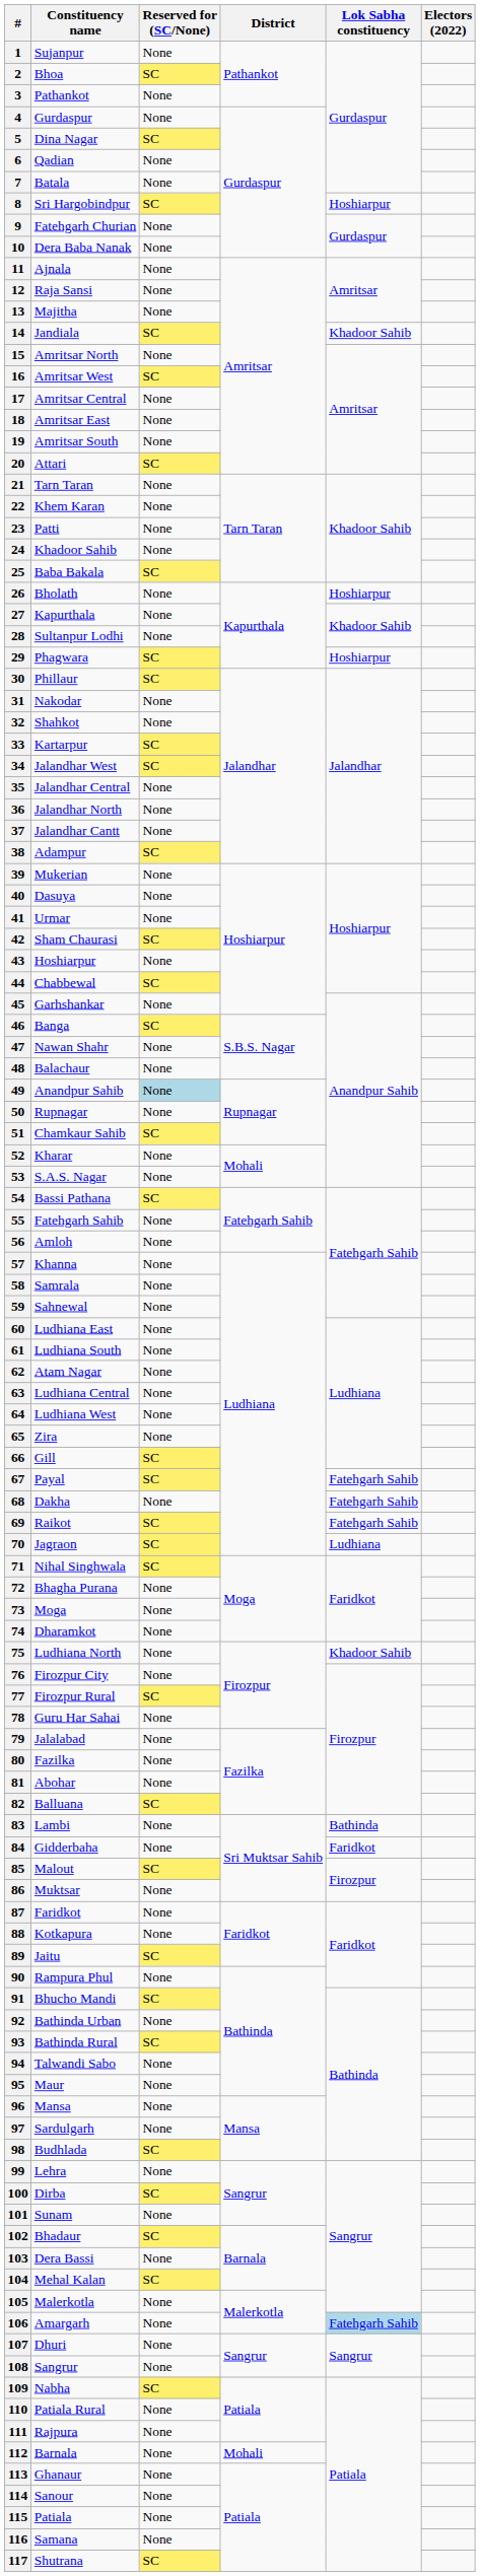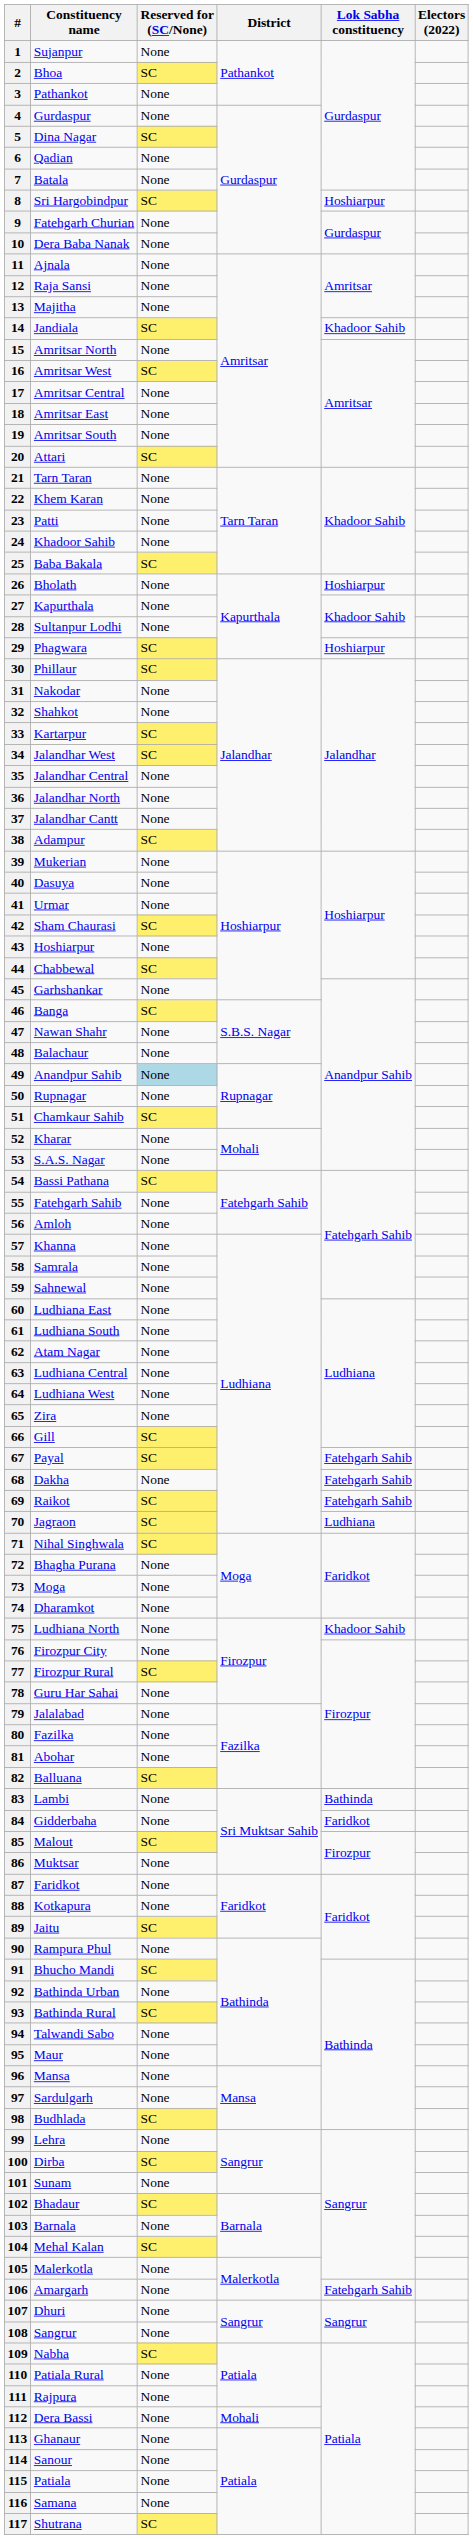 <table class="wikitable sortable">
 <tr>
 <th scope="col">#</th>
 <th scope="col">Constituency<br>name</th>
 <th scope="col">Reserved for<br>(<a href='#'>SC</a>/None)</th>
 <th scope="col">District</th>
 <th><a href='#'>Lok Sabha</a><br>constituency</th>
 <th scope="col">Electors<br>(2022)</th>
 </tr>
 <tr>
 <th scope=row>1</th>
 <td><a href='#'>Sujanpur</a></td>
 <td>None</td>
 <td rowspan="3"><a href='#'>Pathankot</a></td>
 <td rowspan="7"><a href='#'>Gurdaspur</a></td>
 <td align=right></td>
 </tr>
 <tr>
 <th scope=row>2</th>
 <td><a href='#'>Bhoa</a></td>
 <td style="background:#fef06d;">SC</td>
 <td align=right></td>
 </tr>
 <tr>
 <th scope=row>3</th>
 <td><a href='#'>Pathankot</a></td>
 <td>None</td>
 <td align=right></td>
 </tr>
 <tr>
 <th scope=row>4</th>
 <td><a href='#'>Gurdaspur</a></td>
 <td>None</td>
 <td rowspan="7"><a href='#'>Gurdaspur</a></td>
 <td align=right></td>
 </tr>
 <tr>
 <th scope=row>5</th>
 <td><a href='#'>Dina Nagar</a></td>
 <td style="background:#fef06d;">SC</td>
 <td align=right></td>
 </tr>
 <tr>
 <th scope=row>6</th>
 <td><a href='#'>Qadian</a></td>
 <td>None</td>
 <td align=right></td>
 </tr>
 <tr>
 <th scope=row>7</th>
 <td><a href='#'>Batala</a></td>
 <td>None</td>
 <td align=right></td>
 </tr>
 <tr>
 <th scope=row>8</th>
 <td><a href='#'>Sri Hargobindpur</a></td>
 <td style="background:#fef06d;">SC</td>
 <td><a href='#'>Hoshiarpur</a></td>
 <td align=right></td>
 </tr>
 <tr>
 <th scope=row>9</th>
 <td><a href='#'>Fatehgarh Churian</a></td>
 <td>None</td>
 <td rowspan="2"><a href='#'>Gurdaspur</a></td>
 <td align=right></td>
 </tr>
 <tr>
 <th scope=row>10</th>
 <td><a href='#'>Dera Baba Nanak</a></td>
 <td>None</td>
 <td align=right></td>
 </tr>
 <tr>
 <th scope=row>11</th>
 <td><a href='#'>Ajnala</a></td>
 <td>None</td>
 <td rowspan="10"><a href='#'>Amritsar</a></td>
 <td rowspan="3"><a href='#'>Amritsar</a></td>
 <td align=right></td>
 </tr>
 <tr>
 <th scope=row>12</th>
 <td><a href='#'>Raja Sansi</a></td>
 <td>None</td>
 <td align=right></td>
 </tr>
 <tr>
 <th scope=row>13</th>
 <td><a href='#'>Majitha</a></td>
 <td>None</td>
 <td align=right></td>
 </tr>
 <tr>
 <th scope=row>14</th>
 <td><a href='#'>Jandiala</a></td>
 <td style="background:#fef06d;">SC</td>
 <td><a href='#'>Khadoor Sahib</a></td>
 <td align=right></td>
 </tr>
 <tr>
 <th scope=row>15</th>
 <td><a href='#'>Amritsar North</a></td>
 <td>None</td>
 <td rowspan="6"><a href='#'>Amritsar</a></td>
 <td align=right></td>
 </tr>
 <tr>
 <th scope=row>16</th>
 <td><a href='#'>Amritsar West</a></td>
 <td style="background:#fef06d;">SC</td>
 <td align=right></td>
 </tr>
 <tr>
 <th scope=row>17</th>
 <td><a href='#'>Amritsar Central</a></td>
 <td>None</td>
 <td align=right></td>
 </tr>
 <tr>
 <th scope=row>18</th>
 <td><a href='#'>Amritsar East</a></td>
 <td>None</td>
 <td align=right></td>
 </tr>
 <tr>
 <th scope=row>19</th>
 <td><a href='#'>Amritsar South</a></td>
 <td>None</td>
 <td align=right></td>
 </tr>
 <tr>
 <th scope=row>20</th>
 <td><a href='#'>Attari</a></td>
 <td style="background:#fef06d;">SC</td>
 <td align=right></td>
 </tr>
 <tr>
 <th scope=row>21</th>
 <td><a href='#'>Tarn Taran</a></td>
 <td>None</td>
 <td rowspan="5"><a href='#'>Tarn Taran</a></td>
 <td rowspan="5"><a href='#'>Khadoor Sahib</a></td>
 <td align=right></td>
 </tr>
 <tr>
 <th scope=row>22</th>
 <td><a href='#'>Khem Karan</a></td>
 <td>None</td>
 <td align=right></td>
 </tr>
 <tr>
 <th scope=row>23</th>
 <td><a href='#'>Patti</a></td>
 <td>None</td>
 <td align=right></td>
 </tr>
 <tr>
 <th scope=row>24</th>
 <td><a href='#'>Khadoor Sahib</a></td>
 <td>None</td>
 <td align=right></td>
 </tr>
 <tr>
 <th scope=row>25</th>
 <td><a href='#'>Baba Bakala</a></td>
 <td style="background:#fef06d;">SC</td>
 <td align=right></td>
 </tr>
 <tr>
 <th scope=row>26</th>
 <td><a href='#'>Bholath</a></td>
 <td>None</td>
 <td rowspan="4"><a href='#'>Kapurthala</a></td>
 <td><a href='#'>Hoshiarpur</a></td>
 <td align=right></td>
 </tr>
 <tr>
 <th scope=row>27</th>
 <td><a href='#'>Kapurthala</a></td>
 <td>None</td>
 <td rowspan="2"><a href='#'>Khadoor Sahib</a></td>
 <td align=right></td>
 </tr>
 <tr>
 <th scope=row>28</th>
 <td><a href='#'>Sultanpur Lodhi</a></td>
 <td>None</td>
 <td align=right></td>
 </tr>
 <tr>
 <th scope=row>29</th>
 <td><a href='#'>Phagwara</a></td>
 <td style="background:#fef06d;">SC</td>
 <td><a href='#'>Hoshiarpur</a></td>
 <td align=right></td>
 </tr>
 <tr>
 <th scope=row>30</th>
 <td><a href='#'>Phillaur</a></td>
 <td style="background:#fef06d;">SC</td>
 <td rowspan="9"><a href='#'>Jalandhar</a></td>
 <td rowspan="9"><a href='#'>Jalandhar</a></td>
 <td align=right></td>
 </tr>
 <tr>
 <th scope=row>31</th>
 <td><a href='#'>Nakodar</a></td>
 <td>None</td>
 <td align=right></td>
 </tr>
 <tr>
 <th scope=row>32</th>
 <td><a href='#'>Shahkot</a></td>
 <td>None</td>
 <td align=right></td>
 </tr>
 <tr>
 <th scope=row>33</th>
 <td><a href='#'>Kartarpur</a></td>
 <td style="background:#fef06d;">SC</td>
 <td align=right></td>
 </tr>
 <tr>
 <th scope=row>34</th>
 <td><a href='#'>Jalandhar West</a></td>
 <td style="background:#fef06d;">SC</td>
 <td align=right></td>
 </tr>
 <tr>
 <th scope=row>35</th>
 <td><a href='#'>Jalandhar Central</a></td>
 <td>None</td>
 <td align=right></td>
 </tr>
 <tr>
 <th scope=row>36</th>
 <td><a href='#'>Jalandhar North</a></td>
 <td>None</td>
 <td align=right></td>
 </tr>
 <tr>
 <th scope=row>37</th>
 <td><a href='#'>Jalandhar Cantt</a></td>
 <td>None</td>
 <td align=right></td>
 </tr>
 <tr>
 <th scope=row>38</th>
 <td><a href='#'>Adampur</a></td>
 <td style="background:#fef06d;">SC</td>
 <td align=right></td>
 </tr>
 <tr>
 <th scope=row>39</th>
 <td><a href='#'>Mukerian</a></td>
 <td>None</td>
 <td rowspan="7"><a href='#'>Hoshiarpur</a></td>
 <td rowspan="6"><a href='#'>Hoshiarpur</a></td>
 <td align=right></td>
 </tr>
 <tr>
 <th scope=row>40</th>
 <td><a href='#'>Dasuya</a></td>
 <td>None</td>
 <td align=right></td>
 </tr>
 <tr>
 <th scope=row>41</th>
 <td><a href='#'>Urmar</a></td>
 <td>None</td>
 <td align=right></td>
 </tr>
 <tr>
 <th scope=row>42</th>
 <td><a href='#'>Sham Chaurasi</a></td>
 <td style="background:#fef06d;">SC</td>
 <td align=right></td>
 </tr>
 <tr>
 <th scope=row>43</th>
 <td><a href='#'>Hoshiarpur</a></td>
 <td>None</td>
 <td align=right></td>
 </tr>
 <tr>
 <th scope=row>44</th>
 <td><a href='#'>Chabbewal</a></td>
 <td style="background:#fef06d;">SC</td>
 <td align=right></td>
 </tr>
 <tr>
 <th scope=row>45</th>
 <td><a href='#'>Garhshankar</a></td>
 <td>None</td>
 <td rowspan="9"><a href='#'>Anandpur Sahib</a></td>
 <td align=right></td>
 </tr>
 <tr>
 <th scope=row>46</th>
 <td><a href='#'>Banga</a></td>
 <td style="background:#fef06d;">SC</td>
 <td rowspan="3"><a href='#'>S.B.S. Nagar</a></td>
 <td align=right></td>
 </tr>
 <tr>
 <th scope=row>47</th>
 <td><a href='#'>Nawan Shahr</a></td>
 <td>None</td>
 <td align=right></td>
 </tr>
 <tr>
 <th scope=row>48</th>
 <td><a href='#'>Balachaur</a></td>
 <td>None</td>
 <td align=right></td>
 </tr>
 <tr>
 <th scope=row>49</th>
 <td><a href='#'>Anandpur Sahib</a></td>
 <td style="background: lightblue;">None</td>
 <td rowspan="3"><a href='#'>Rupnagar</a></td>
 <td align=right></td>
 </tr>
 <tr>
 <th scope=row>50</th>
 <td><a href='#'>Rupnagar</a></td>
 <td>None</td>
 <td align=right></td>
 </tr>
 <tr>
 <th scope=row>51</th>
 <td><a href='#'>Chamkaur Sahib</a></td>
 <td style="background:#fef06d;">SC</td>
 <td align=right></td>
 </tr>
 <tr>
 <th scope=row>52</th>
 <td><a href='#'>Kharar</a></td>
 <td>None</td>
 <td rowspan="2"><a href='#'>Mohali</a></td>
 <td align=right></td>
 </tr>
 <tr>
 <th scope=row>53</th>
 <td><a href='#'>S.A.S. Nagar</a></td>
 <td>None</td>
 <td align=right></td>
 </tr>
 <tr>
 <th scope=row>54</th>
 <td><a href='#'>Bassi Pathana</a></td>
 <td style="background:#fef06d;">SC</td>
 <td rowspan="3"><a href='#'>Fatehgarh Sahib</a></td>
 <td rowspan="6"><a href='#'>Fatehgarh Sahib</a></td>
 <td align=right></td>
 </tr>
 <tr>
 <th scope=row>55</th>
 <td><a href='#'>Fatehgarh Sahib</a></td>
 <td>None</td>
 <td align=right></td>
 </tr>
 <tr>
 <th scope=row>56</th>
 <td><a href='#'>Amloh</a></td>
 <td>None</td>
 <td align=right></td>
 </tr>
 <tr>
 <th scope=row>57</th>
 <td><a href='#'>Khanna</a></td>
 <td>None</td>
 <td rowspan="14"><a href='#'>Ludhiana</a></td>
 <td align=right></td>
 </tr>
 <tr>
 <th scope=row>58</th>
 <td><a href='#'>Samrala</a></td>
 <td>None</td>
 <td align=right></td>
 </tr>
 <tr>
 <th scope=row>59</th>
 <td><a href='#'>Sahnewal</a></td>
 <td>None</td>
 <td align=right></td>
 </tr>
 <tr>
 <th scope=row>60</th>
 <td><a href='#'>Ludhiana East</a></td>
 <td>None</td>
 <td rowspan="7"><a href='#'>Ludhiana</a></td>
 <td align=right></td>
 </tr>
 <tr>
 <th scope=row>61</th>
 <td><a href='#'>Ludhiana South</a></td>
 <td>None</td>
 <td align=right></td>
 </tr>
 <tr>
 <th scope=row>62</th>
 <td><a href='#'>Atam Nagar</a></td>
 <td>None</td>
 <td align=right></td>
 </tr>
 <tr>
 <th scope=row>63</th>
 <td><a href='#'>Ludhiana Central</a></td>
 <td>None</td>
 <td align=right></td>
 </tr>
 <tr>
 <th scope=row>64</th>
 <td><a href='#'>Ludhiana West</a></td>
 <td>None</td>
 <td align=right></td>
 </tr>
 <tr>
 <th scope=row>65</th>
 <td><a href='#'>Zira</a></td>
 <td>None</td>
 <td align=right></td>
 </tr>
 <tr>
 <th scope=row>66</th>
 <td><a href='#'>Gill</a></td>
 <td style="background:#fef06d;">SC</td>
 <td align=right></td>
 </tr>
 <tr>
 <th scope=row>67</th>
 <td><a href='#'>Payal</a></td>
 <td style="background:#fef06d;">SC</td>
 <td><a href='#'>Fatehgarh Sahib</a></td>
 <td align=right></td>
 </tr>
 <tr>
 <th scope=row>68</th>
 <td><a href='#'>Dakha</a></td>
 <td>None</td>
 <td><a href='#'>Fatehgarh Sahib</a></td>
 <td align=right></td>
 </tr>
 <tr>
 <th scope=row>69</th>
 <td><a href='#'>Raikot</a></td>
 <td style="background:#fef06d;">SC</td>
 <td><a href='#'>Fatehgarh Sahib</a></td>
 <td align=right></td>
 </tr>
 <tr>
 <th scope=row>70</th>
 <td><a href='#'>Jagraon</a></td>
 <td style="background:#fef06d;">SC</td>
 <td><a href='#'>Ludhiana</a></td>
 <td align=right></td>
 </tr>
 <tr>
 <th scope=row>71</th>
 <td><a href='#'>Nihal Singhwala</a></td>
 <td style="background:#fef06d;">SC</td>
 <td rowspan="4"><a href='#'>Moga</a></td>
 <td rowspan="4"><a href='#'>Faridkot</a></td>
 <td align=right></td>
 </tr>
 <tr>
 <th scope=row>72</th>
 <td><a href='#'>Bhagha Purana</a></td>
 <td>None</td>
 <td align=right></td>
 </tr>
 <tr>
 <th scope=row>73</th>
 <td><a href='#'>Moga</a></td>
 <td>None</td>
 <td align=right></td>
 </tr>
 <tr>
 <th scope=row>74</th>
 <td><a href='#'>Dharamkot</a></td>
 <td>None</td>
 <td align=right></td>
 </tr>
 <tr>
 <th scope=row>75</th>
 <td><a href='#'>Ludhiana North</a></td>
 <td>None</td>
 <td rowspan="4"><a href='#'>Firozpur</a></td>
 <td><a href='#'>Khadoor Sahib</a></td>
 <td align=right></td>
 </tr>
 <tr>
 <th scope=row>76</th>
 <td><a href='#'>Firozpur City</a></td>
 <td>None</td>
 <td rowspan="7"><a href='#'>Firozpur</a></td>
 <td align=right></td>
 </tr>
 <tr>
 <th scope=row>77</th>
 <td><a href='#'>Firozpur Rural</a></td>
 <td style="background:#fef06d;">SC</td>
 <td align=right></td>
 </tr>
 <tr>
 <th scope=row>78</th>
 <td><a href='#'>Guru Har Sahai</a></td>
 <td>None</td>
 <td align=right></td>
 </tr>
 <tr>
 <th scope=row>79</th>
 <td><a href='#'>Jalalabad</a></td>
 <td>None</td>
 <td rowspan="4"><a href='#'>Fazilka</a></td>
 <td align=right></td>
 </tr>
 <tr>
 <th scope=row>80</th>
 <td><a href='#'>Fazilka</a></td>
 <td>None</td>
 <td align=right></td>
 </tr>
 <tr>
 <th scope=row>81</th>
 <td><a href='#'>Abohar</a></td>
 <td>None</td>
 <td align=right></td>
 </tr>
 <tr>
 <th scope=row>82</th>
 <td><a href='#'>Balluana</a></td>
 <td style="background:#fef06d;">SC</td>
 <td align=right></td>
 </tr>
 <tr>
 <th scope=row>83</th>
 <td><a href='#'>Lambi</a></td>
 <td>None</td>
 <td rowspan="4"><a href='#'>Sri Muktsar Sahib</a></td>
 <td><a href='#'>Bathinda</a></td>
 <td align=right></td>
 </tr>
 <tr>
 <th scope=row>84</th>
 <td><a href='#'>Gidderbaha</a></td>
 <td>None</td>
 <td><a href='#'>Faridkot</a></td>
 <td align=right></td>
 </tr>
 <tr>
 <th scope=row>85</th>
 <td><a href='#'>Malout</a></td>
 <td style="background:#fef06d;">SC</td>
 <td rowspan="2"><a href='#'>Firozpur</a></td>
 <td align=right></td>
 </tr>
 <tr>
 <th scope=row>86</th>
 <td><a href='#'>Muktsar</a></td>
 <td>None</td>
 <td align=right></td>
 </tr>
 <tr>
 <th scope=row>87</th>
 <td><a href='#'>Faridkot</a></td>
 <td>None</td>
 <td rowspan="3"><a href='#'>Faridkot</a></td>
 <td rowspan="4"><a href='#'>Faridkot</a></td>
 <td align=right></td>
 </tr>
 <tr>
 <th scope=row>88</th>
 <td><a href='#'>Kotkapura</a></td>
 <td>None</td>
 <td align=right></td>
 </tr>
 <tr>
 <th scope=row>89</th>
 <td><a href='#'>Jaitu</a></td>
 <td style="background:#fef06d;">SC</td>
 <td align=right></td>
 </tr>
 <tr>
 <th scope=row>90</th>
 <td><a href='#'>Rampura Phul</a></td>
 <td>None</td>
 <td rowspan="6"><a href='#'>Bathinda</a></td>
 <td align=right></td>
 </tr>
 <tr>
 <th scope=row>91</th>
 <td><a href='#'>Bhucho Mandi</a></td>
 <td style="background:#fef06d;">SC</td>
 <td rowspan="8"><a href='#'>Bathinda</a></td>
 <td align=right></td>
 </tr>
 <tr>
 <th scope=row>92</th>
 <td><a href='#'>Bathinda Urban</a></td>
 <td>None</td>
 <td align=right></td>
 </tr>
 <tr>
 <th scope=row>93</th>
 <td><a href='#'>Bathinda Rural</a></td>
 <td style="background:#fef06d;">SC</td>
 <td align=right></td>
 </tr>
 <tr>
 <th scope=row>94</th>
 <td><a href='#'>Talwandi Sabo</a></td>
 <td>None</td>
 <td align=right></td>
 </tr>
 <tr>
 <th scope=row>95</th>
 <td><a href='#'>Maur</a></td>
 <td>None</td>
 <td align=right></td>
 </tr>
 <tr>
 <th scope=row>96</th>
 <td><a href='#'>Mansa</a></td>
 <td>None</td>
 <td rowspan="3"><a href='#'>Mansa</a></td>
 <td align=right></td>
 </tr>
 <tr>
 <th scope=row>97</th>
 <td><a href='#'>Sardulgarh</a></td>
 <td>None</td>
 <td align=right></td>
 </tr>
 <tr>
 <th scope=row>98</th>
 <td><a href='#'>Budhlada</a></td>
 <td style="background:#fef06d;">SC</td>
 <td align=right></td>
 </tr>
 <tr>
 <th scope=row>99</th>
 <td><a href='#'>Lehra</a></td>
 <td>None</td>
 <td rowspan="3"><a href='#'>Sangrur</a></td>
 <td rowspan="7"><a href='#'>Sangrur</a></td>
 <td align=right></td>
 </tr>
 <tr>
 <th scope=row>100</th>
 <td><a href='#'>Dirba</a></td>
 <td style="background:#fef06d;">SC</td>
 <td align=right></td>
 </tr>
 <tr>
 <th scope=row>101</th>
 <td><a href='#'>Sunam</a></td>
 <td>None</td>
 <td align=right></td>
 </tr>
 <tr>
 <th scope=row>102</th>
 <td><a href='#'>Bhadaur</a></td>
 <td style="background:#fef06d;">SC</td>
 <td rowspan="3"><a href='#'>Barnala</a></td>
 <td align=right></td>
 </tr>
 <tr>
 <th scope=row>103</th>
-<td><a href='#'>Dera Bassi</a></td>
+<td><a href='#'>Barnala</a></td>
 <td>None</td>
 <td align=right></td>
 </tr>
 <tr>
 <th scope=row>104</th>
 <td><a href='#'>Mehal Kalan</a></td>
 <td style="background:#fef06d;">SC</td>
 <td align=right></td>
 </tr>
 <tr>
 <th scope=row>105</th>
 <td><a href='#'>Malerkotla</a></td>
 <td>None</td>
 <td rowspan="2"><a href='#'>Malerkotla</a></td>
 <td align=right></td>
 </tr>
 <tr>
 <th scope=row>106</th>
 <td><a href='#'>Amargarh</a></td>
 <td>None</td>
-<td style="background: lightblue;"><a href='#'>Fatehgarh Sahib</a></td>
+<td><a href='#'>Fatehgarh Sahib</a></td>
 <td align=right></td>
 </tr>
 <tr>
 <th scope=row>107</th>
 <td><a href='#'>Dhuri</a></td>
 <td>None</td>
 <td rowspan="2"><a href='#'>Sangrur</a></td>
 <td rowspan="2"><a href='#'>Sangrur</a></td>
 <td align=right></td>
 </tr>
 <tr>
 <th scope=row>108</th>
 <td><a href='#'>Sangrur</a></td>
 <td>None</td>
 <td align=right></td>
 </tr>
 <tr>
 <th scope=row>109</th>
 <td><a href='#'>Nabha</a></td>
 <td style="background:#fef06d;">SC</td>
 <td rowspan="3"><a href='#'>Patiala</a></td>
 <td rowspan="9"><a href='#'>Patiala</a></td>
 <td align=right></td>
 </tr>
 <tr>
 <th scope=row>110</th>
 <td><a href='#'>Patiala Rural</a></td>
 <td>None</td>
 <td align=right></td>
 </tr>
 <tr>
 <th scope=row>111</th>
 <td><a href='#'>Rajpura</a></td>
 <td>None</td>
 <td align=right></td>
 </tr>
 <tr>
 <th scope=row>112</th>
-<td><a href='#'>Barnala</a></td>
+<td><a href='#'>Dera Bassi</a></td>
 <td>None</td>
 <td><a href='#'>Mohali</a></td>
 <td align=right></td>
 </tr>
 <tr>
 <th scope=row>113</th>
 <td><a href='#'>Ghanaur</a></td>
 <td>None</td>
 <td rowspan="5"><a href='#'>Patiala</a></td>
 <td align=right></td>
 </tr>
 <tr>
 <th scope=row>114</th>
 <td><a href='#'>Sanour</a></td>
 <td>None</td>
 <td align=right></td>
 </tr>
 <tr>
 <th scope=row>115</th>
 <td><a href='#'>Patiala</a></td>
 <td>None</td>
 <td align=right></td>
 </tr>
 <tr>
 <th scope=row>116</th>
 <td><a href='#'>Samana</a></td>
 <td>None</td>
 <td align=right></td>
 </tr>
 <tr>
 <th scope=row>117</th>
 <td><a href='#'>Shutrana</a></td>
 <td style="background:#fef06d;">SC</td>
 <td align=right></td>
 </tr>
 </table>
